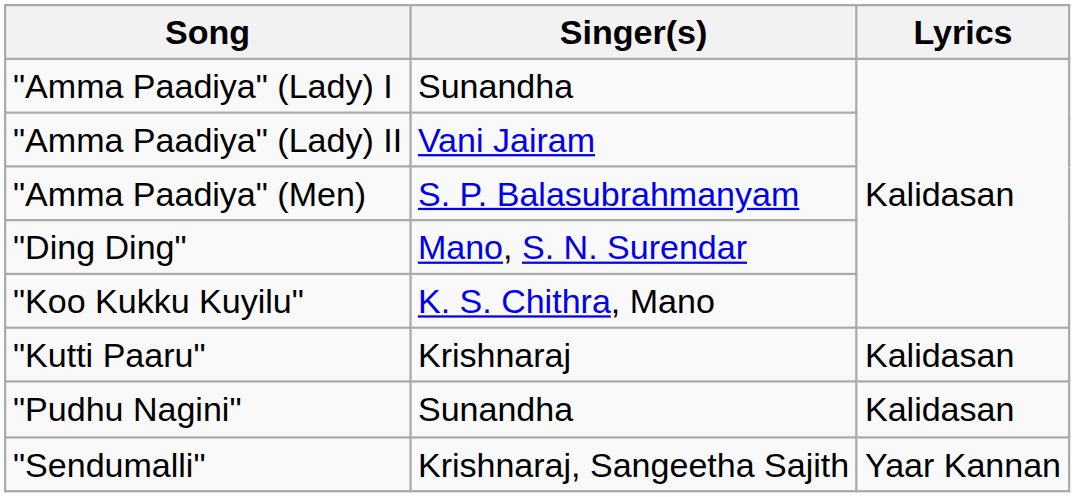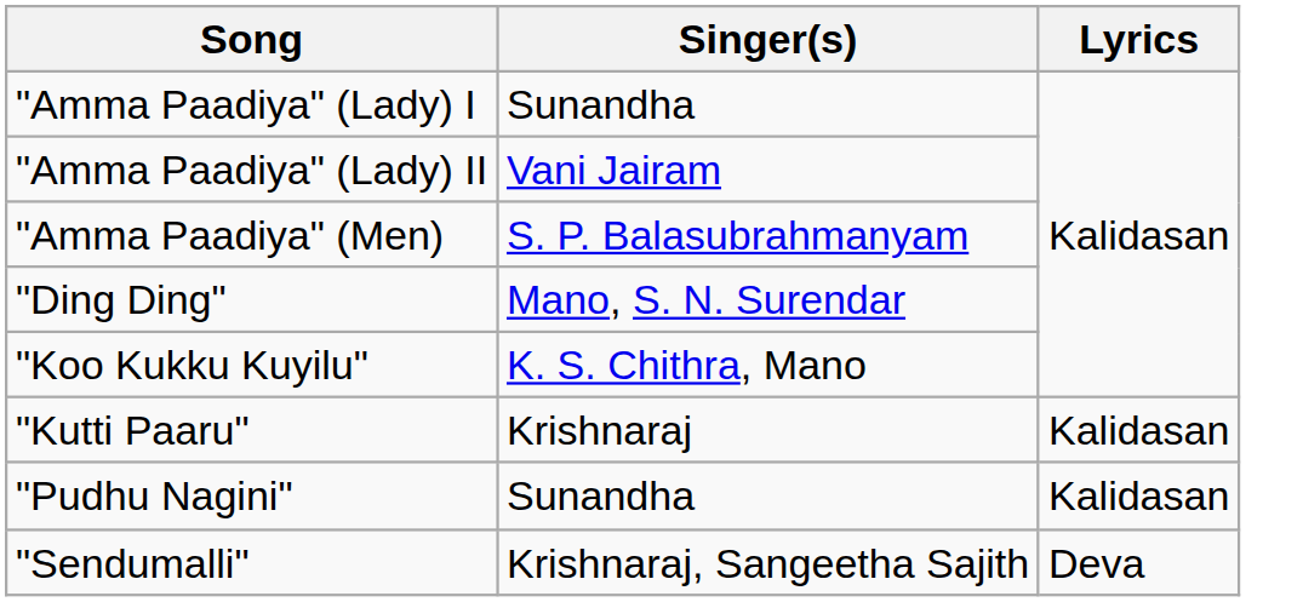 <table class="wikitable" style="font-size:95%;">
 <tr>
 <th>Song</th>
 <th>Singer(s)</th>
 <th>Lyrics</th>
 </tr>
 <tr>
 <td>"Amma Paadiya" (Lady) I</td>
 <td>Sunandha</td>
 <td rowspan=5>Kalidasan</td>
 </tr>
 <tr>
 <td>"Amma Paadiya" (Lady) II</td>
 <td><a href='#'>Vani Jairam</a></td>
 </tr>
 <tr>
 <td>"Amma Paadiya" (Men)</td>
 <td><a href='#'>S. P. Balasubrahmanyam</a></td>
 </tr>
 <tr>
 <td>"Ding Ding"</td>
 <td><a href='#'>Mano</a>, <a href='#'>S. N. Surendar</a></td>
 </tr>
 <tr>
 <td>"Koo Kukku Kuyilu"</td>
 <td><a href='#'>K. S. Chithra</a>, Mano</td>
 </tr>
 <tr>
 <td>"Kutti Paaru"</td>
 <td>Krishnaraj</td>
 <td>Kalidasan</td>
 </tr>
 <tr>
 <td>"Pudhu Nagini"</td>
 <td>Sunandha</td>
 <td>Kalidasan</td>
 </tr>
 <tr>
 <td>"Sendumalli"</td>
 <td>Krishnaraj, Sangeetha Sajith</td>
-<td>Yaar Kannan</td>
+<td>Deva</td>
 </tr>
 </table>
